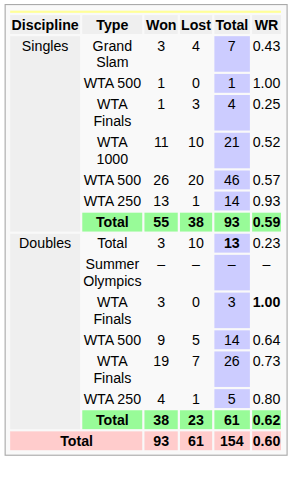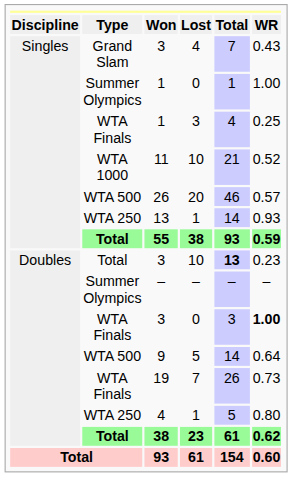 <table class="infobox vcard vevent" width=40% style=text-align:center;font-size:80%>
 <tr bgcolor=FFFF99>
 <th colspan=6></th>
 </tr>
 <tr style=background:#efefef;font-weight:bold>
 <th>Discipline</th>
 <th>Type</th>
 <th>Won</th>
 <th>Lost</th>
 <th>Total</th>
 <td>WR</td>
 </tr>
 <tr>
 <td rowspan="7" bgcolor=efefef>Singles</td>
 <td>Grand Slam</td>
 <td>3</td>
 <td>4</td>
 <td bgcolor=CCCCFF>7</td>
 <td>0.43</td>
 </tr>
 <tr>
-<td>WTA 500</td>
+<td>Summer Olympics</td>
 <td>1</td>
 <td>0</td>
 <td bgcolor="CCCCFF">1</td>
 <td>1.00</td>
 </tr>
 <tr>
 <td>WTA Finals</td>
 <td>1</td>
 <td>3</td>
 <td bgcolor=CCCCFF>4</td>
 <td>0.25</td>
 </tr>
 <tr>
 <td>WTA 1000</td>
 <td>11</td>
 <td>10</td>
 <td bgcolor=CCCCFF>21</td>
 <td>0.52</td>
 </tr>
 <tr>
 <td>WTA 500</td>
 <td>26</td>
 <td>20</td>
 <td bgcolor="CCCCFF">46</td>
 <td>0.57</td>
 </tr>
 <tr>
 <td>WTA 250</td>
 <td>13</td>
 <td>1</td>
 <td bgcolor=CCCCFF>14</td>
 <td>0.93</td>
 </tr>
 <tr style=background:#98FB98;font-weight:bold>
 <td>Total</td>
 <td>55</td>
 <td>38</td>
 <td>93</td>
 <td>0.59</td>
 </tr>
 <tr>
 <td rowspan="7" bgcolor=efefef>Doubles</td>
 <td>Total</td>
 <td>3</td>
 <td>10</td>
 <td bgcolor="CCCCFF"><strong>13</strong></td>
 <td>0.23</td>
 </tr>
 <tr>
 <td>Summer Olympics</td>
 <td>–</td>
 <td>–</td>
 <td bgcolor=CCCCFF>–</td>
 <td>–</td>
 </tr>
 <tr>
 <td>WTA Finals</td>
 <td>3</td>
 <td>0</td>
 <td bgcolor="CCCCFF">3</td>
 <td><strong>1.00</strong></td>
 </tr>
 <tr>
 <td>WTA 500</td>
 <td>9</td>
 <td>5</td>
 <td bgcolor="CCCCFF">14</td>
 <td>0.64</td>
 </tr>
 <tr>
 <td>WTA Finals</td>
 <td>19</td>
 <td>7</td>
 <td bgcolor="CCCCFF">26</td>
 <td>0.73</td>
 </tr>
 <tr>
 <td>WTA 250</td>
 <td>4</td>
 <td>1</td>
 <td bgcolor=CCCCFF>5</td>
 <td>0.80</td>
 </tr>
 <tr style=background:#98FB98;font-weight:bold>
 <td>Total</td>
 <td>38</td>
 <td>23</td>
 <td>61</td>
 <td>0.62</td>
 </tr>
 <tr style=background:#FCC;font-weight:bold>
 <td colspan="2">Total</td>
 <td>93</td>
 <td>61</td>
 <td>154</td>
 <td>0.60</td>
 </tr>
 </table>
